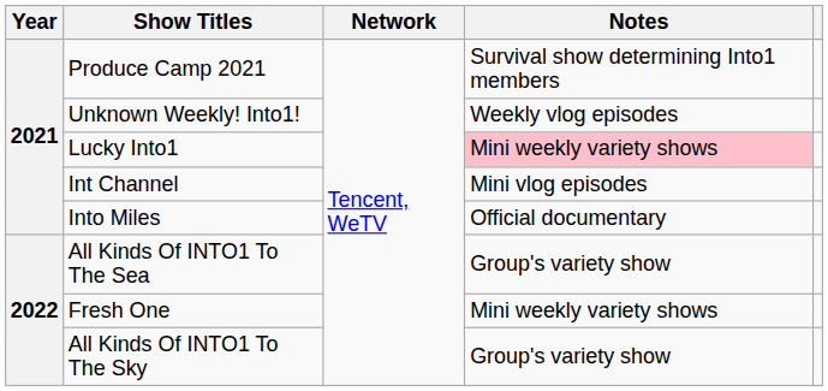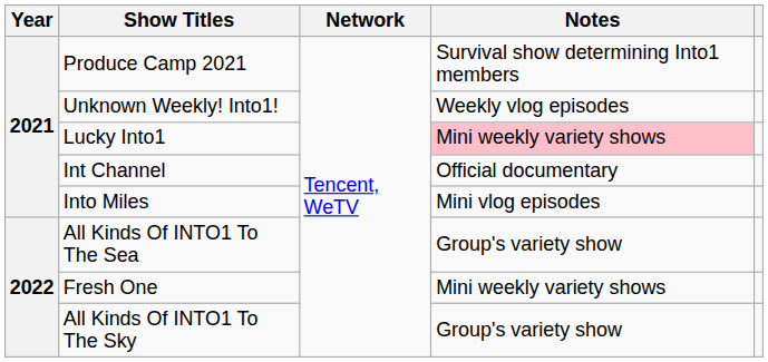 <table class="wikitable">
 <tr>
 <th>Year</th>
 <th>Show Titles</th>
 <th>Network</th>
 <th>Notes</th>
 <th></th>
 </tr>
 <tr>
 <th scope="row"rowspan="5">2021</th>
 <td>Produce Camp 2021</td>
 <td rowspan="9"><a href='#'>Tencent, WeTV</a></td>
 <td>Survival show determining Into1 members</td>
 <td></td>
 </tr>
 <tr>
 <td>Unknown Weekly! Into1!</td>
 <td>Weekly vlog episodes</td>
 <td></td>
 </tr>
 <tr>
 <td>Lucky Into1</td>
 <td style="background: pink;">Mini weekly variety shows</td>
 <td></td>
 </tr>
 <tr>
 <td>Int Channel</td>
-<td>Mini vlog episodes</td>
+<td>Official documentary</td>
 <td></td>
 </tr>
 <tr>
 <td>Into Miles<em></td>
-<td>Official documentary</td>
+<td>Mini vlog episodes</td>
 <td></td>
 </tr>
 <tr>
 <th rowspan="3" scope="row">2022</th>
 <td>All Kinds Of INTO1 To The Sea</td>
 <td>Group's variety show</td>
 <td></td>
 </tr>
 <tr>
 <td>Fresh One</td>
 <td>Mini weekly variety shows</td>
 <td></td>
 </tr>
 <tr>
 <td>All Kinds Of INTO1 To The Sky</td>
 <td>Group's variety show</td>
 <td></td>
 </tr>
 </table>
